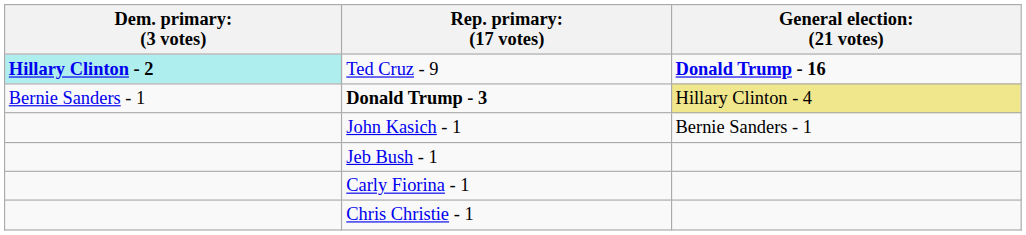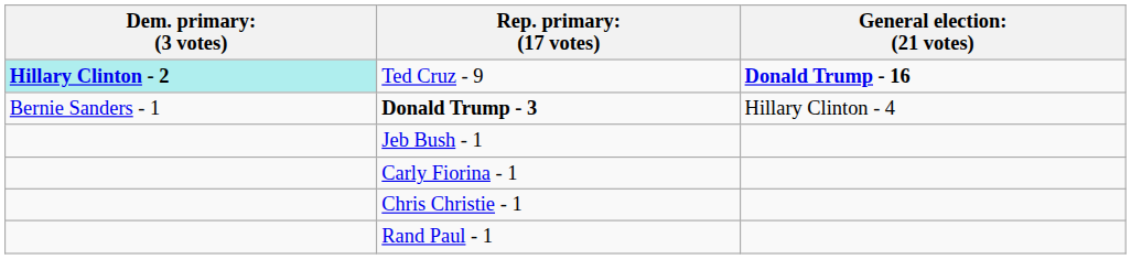 <table class="wikitable" width="70%">
 <tr>
 <th><strong>Dem. primary:</strong><br>(3 votes)</th>
 <th><strong>Rep. primary:</strong><br>(17 votes)</th>
 <th><strong>General election:</strong><br>(21 votes)</th>
 </tr>
 <tr>
 <td style="background: paleturquoise;"><strong><a href='#'>Hillary Clinton</a> - 2</strong></td>
 <td><a href='#'>Ted Cruz</a> - 9</td>
 <td><strong><a href='#'>Donald Trump</a> - 16</strong></td>
 </tr>
 <tr>
 <td><a href='#'>Bernie Sanders</a> - 1</td>
 <td><strong>Donald Trump - 3</strong></td>
-<td style="background: khaki;">Hillary Clinton - 4</td>
-</tr>
-<tr>
-<td></td>
-<td><a href='#'>John Kasich</a> - 1</td>
-<td>Bernie Sanders - 1</td>
+<td>Hillary Clinton - 4</td>
 </tr>
 <tr>
 <td></td>
 <td><a href='#'>Jeb Bush</a> - 1</td>
 <td></td>
 </tr>
 <tr>
 <td></td>
 <td><a href='#'>Carly Fiorina</a> - 1</td>
 <td></td>
 </tr>
 <tr>
 <td></td>
 <td><a href='#'>Chris Christie</a> - 1</td>
 <td></td>
 </tr>
+<tr>
+<td></td>
+<td><a href='#'>Rand Paul</a> - 1</td>
+<td></td>
+</tr>
 </table>
